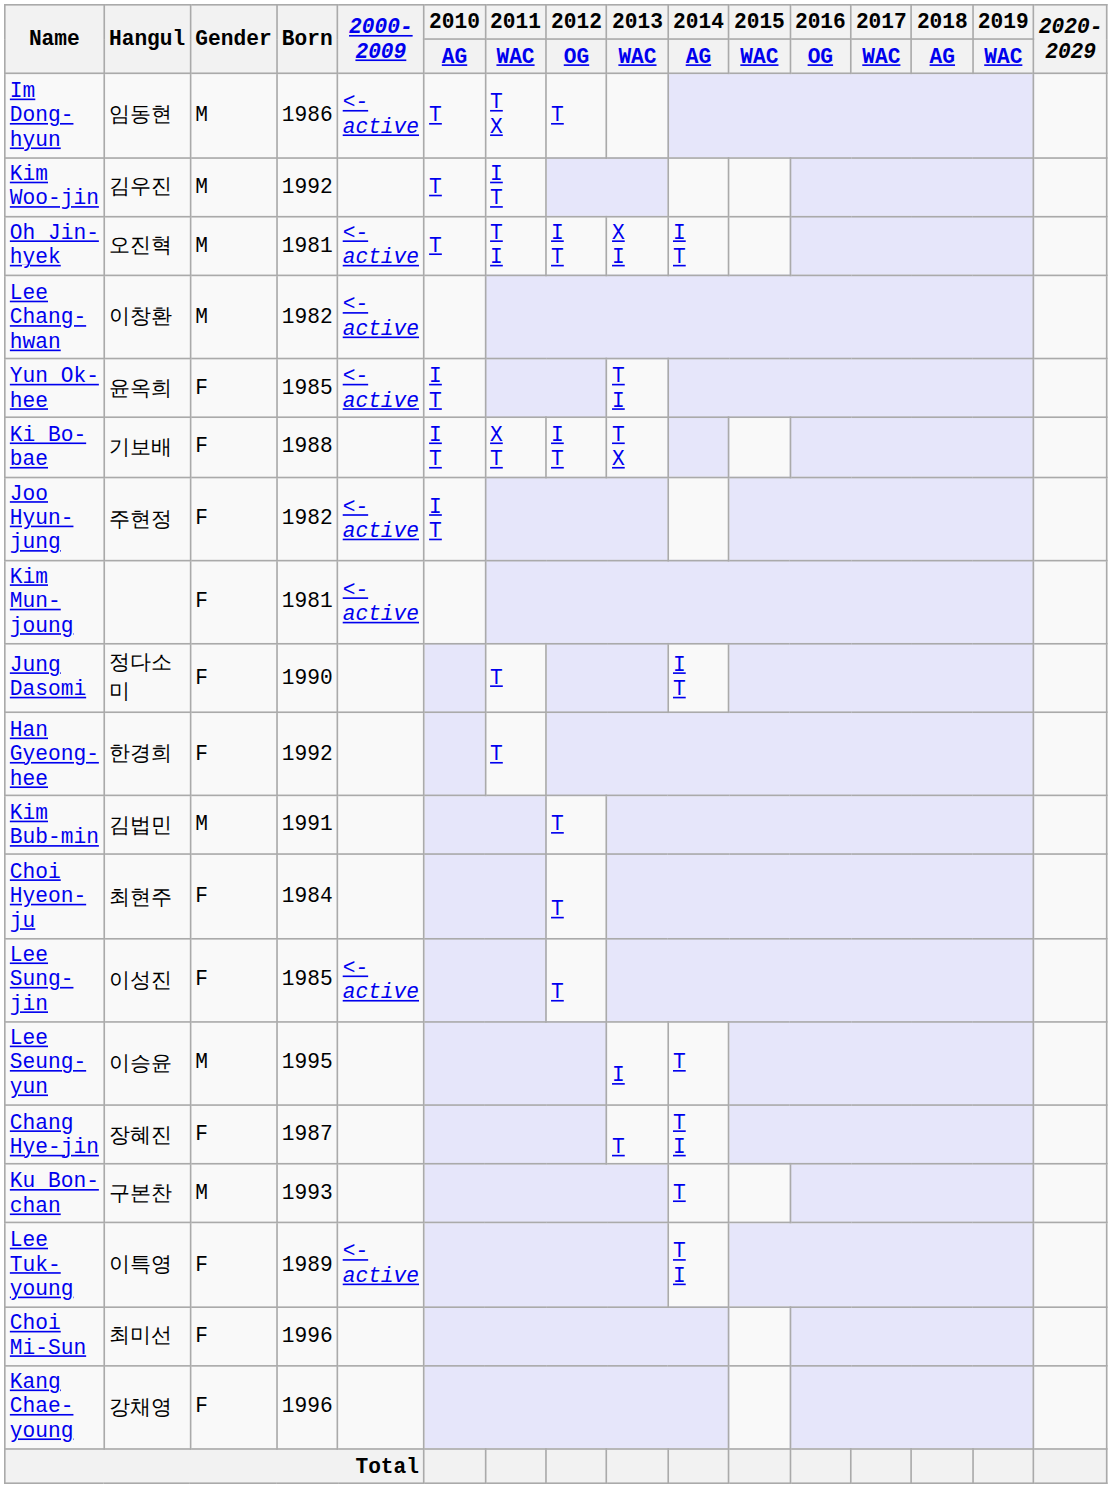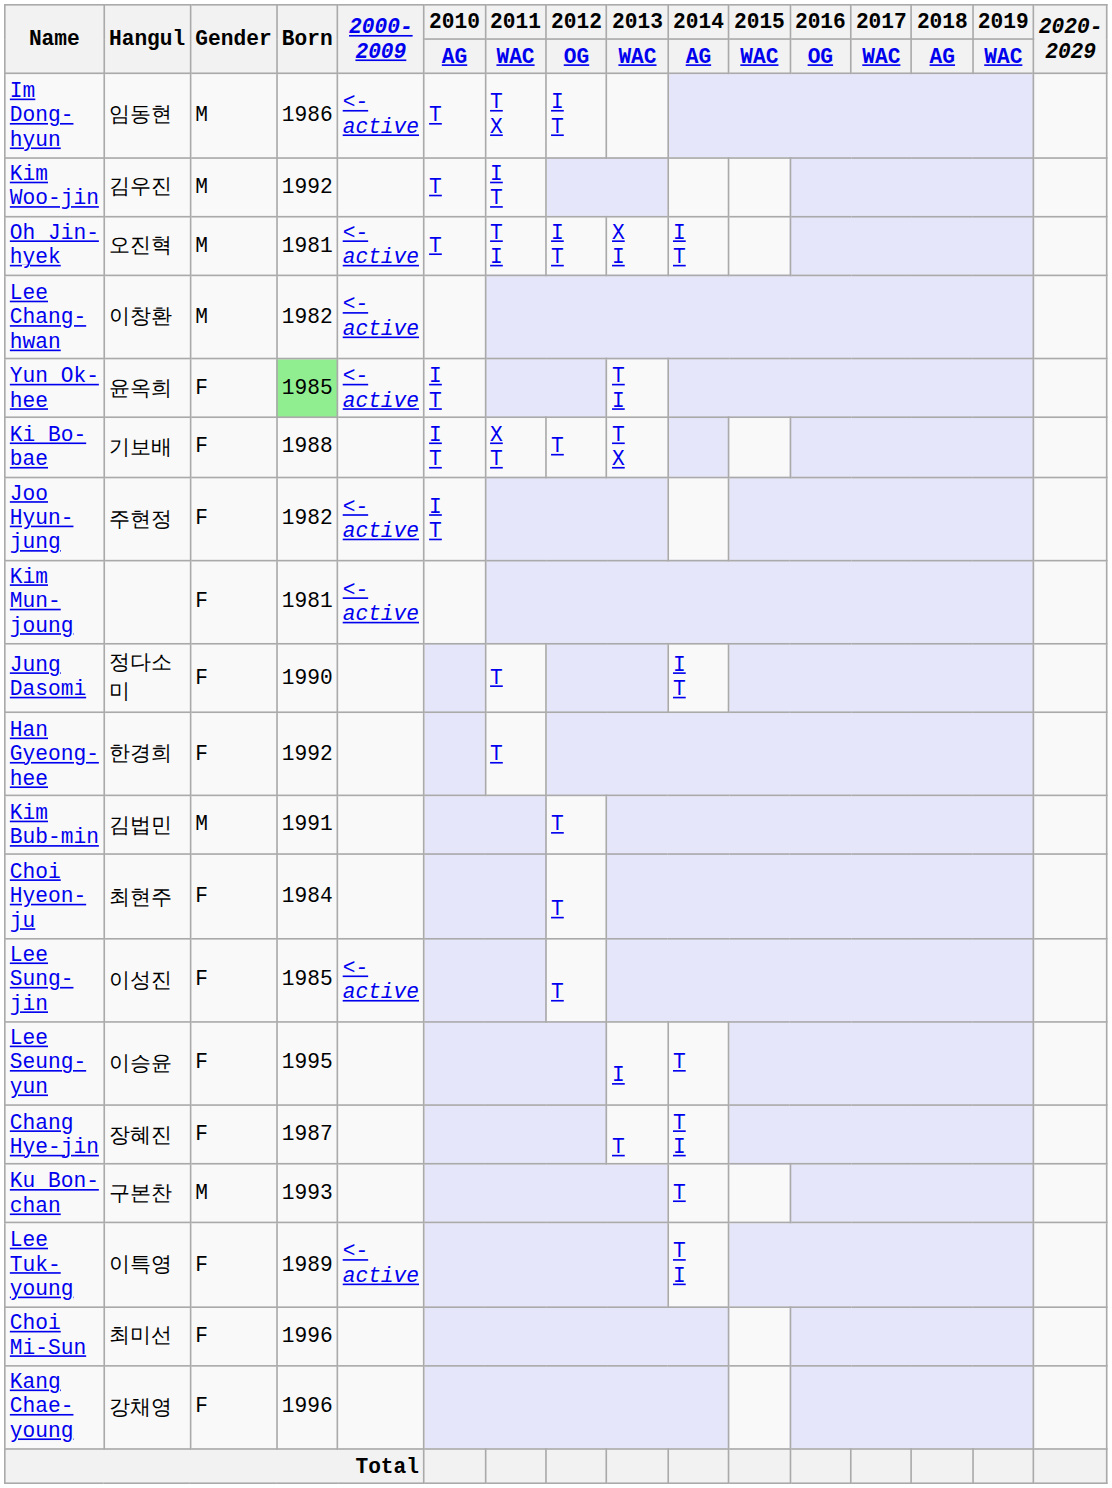 <table class="wikitable">
 <tr>
 <th style="width:200px;" rowspan="2">Name</th>
 <th style="width:100px;" rowspan="2">Hangul</th>
 <th style="width:50px;" rowspan="2">Gender</th>
 <th style="width:50px;" rowspan="2">Born</th>
 <th style="width:50px;" rowspan="2"><em><a href='#'>2000-2009</a></em></th>
 <th width=50>2010</th>
 <th width=50>2011</th>
 <th width=50>2012</th>
 <th width=50>2013</th>
 <th width=50>2014</th>
 <th width=50>2015</th>
 <th width=50>2016</th>
 <th width=50>2017</th>
 <th width=50>2018</th>
 <th width=50>2019</th>
 <th style="width:50px;" rowspan="2"><em>2020-2029</em></th>
 </tr>
 <tr>
 <th><a href='#'>AG</a></th>
 <th><a href='#'>WAC</a></th>
 <th><a href='#'>OG</a></th>
 <th><a href='#'>WAC</a></th>
 <th><a href='#'>AG</a></th>
 <th><a href='#'>WAC</a></th>
 <th><a href='#'>OG</a></th>
 <th><a href='#'>WAC</a></th>
 <th><a href='#'>AG</a></th>
 <th><a href='#'>WAC</a></th>
 </tr>
 <tr>
 <td><a href='#'>Im Dong-hyun</a></td>
 <td>임동현</td>
 <td>M</td>
 <td>1986</td>
 <td><em><a href='#'><-active</a></em></td>
 <td> <a href='#'>T</a></td>
 <td> <a href='#'>T</a> <br>  <a href='#'>X</a></td>
-<td> <a href='#'>T</a></td>
+<td> <a href='#'>I</a><br>  <a href='#'>T</a></td>
 <td></td>
 <td colspan="6" style="background:lavender;"></td>
 <td></td>
 </tr>
 <tr>
 <td><a href='#'>Kim Woo-jin</a></td>
 <td>김우진</td>
 <td>M</td>
 <td>1992</td>
 <td></td>
 <td> <a href='#'>T</a></td>
 <td> <a href='#'>I</a> <br>  <a href='#'>T</a></td>
 <td colspan="2" style="background:lavender;"></td>
 <td></td>
 <td></td>
 <td colspan="4" style="background:lavender;"></td>
 <td></td>
 </tr>
 <tr>
 <td><a href='#'>Oh Jin-hyek</a></td>
 <td>오진혁</td>
 <td>M</td>
 <td>1981</td>
 <td><em><a href='#'><-active</a></em></td>
 <td> <a href='#'>T</a></td>
 <td> <a href='#'>T</a><br> <a href='#'>I</a></td>
 <td> <a href='#'>I</a><br>  <a href='#'>T</a></td>
 <td> <a href='#'>X</a><br> <a href='#'>I</a></td>
 <td> <a href='#'>I</a><br> <a href='#'>T</a></td>
 <td></td>
 <td colspan="4" style="background:lavender;"></td>
 <td></td>
 </tr>
 <tr>
 <td><a href='#'>Lee Chang-hwan</a></td>
 <td>이창환</td>
 <td>M</td>
 <td>1982</td>
 <td><em><a href='#'><-active</a></em></td>
 <td></td>
 <td colspan="9" style="background:lavender;"></td>
 <td></td>
 </tr>
 <tr>
 <td><a href='#'>Yun Ok-hee</a></td>
 <td>윤옥희</td>
 <td>F</td>
-<td>1985</td>
+<td style="background: lightgreen;">1985</td>
 <td><em><a href='#'><-active</a></em></td>
 <td> <a href='#'>I</a> <br>  <a href='#'>T</a></td>
 <td colspan="2" style="background:lavender;"></td>
 <td> <a href='#'>T</a><br> <a href='#'>I</a></td>
 <td colspan="6" style="background:lavender;"></td>
 <td></td>
 </tr>
 <tr>
 <td><a href='#'>Ki Bo-bae</a></td>
 <td>기보배</td>
 <td>F</td>
 <td>1988</td>
 <td></td>
 <td> <a href='#'>I</a> <br>  <a href='#'>T</a></td>
 <td> <a href='#'>X</a> <br>  <a href='#'>T</a></td>
-<td> <a href='#'>I</a><br>  <a href='#'>T</a></td>
+<td> <a href='#'>T</a></td>
 <td> <a href='#'>T</a><br> <a href='#'>X</a></td>
 <td style="background:lavender;"></td>
 <td></td>
 <td colspan="4" style="background:lavender;"></td>
 <td></td>
 </tr>
 <tr>
 <td><a href='#'>Joo Hyun-jung</a></td>
 <td>주현정</td>
 <td>F</td>
 <td>1982</td>
 <td><em><a href='#'><-active</a></em></td>
 <td> <a href='#'>I</a> <br>  <a href='#'>T</a></td>
 <td colspan="3" style="background:lavender;"></td>
 <td></td>
 <td colspan="5" style="background:lavender;"></td>
 <td></td>
 </tr>
 <tr>
 <td><a href='#'>Kim Mun-joung</a></td>
 <td></td>
 <td>F</td>
 <td>1981</td>
 <td><em><a href='#'><-active</a></em></td>
 <td></td>
 <td colspan="9" style="background:lavender;"></td>
 <td></td>
 </tr>
 <tr>
 <td><a href='#'>Jung Dasomi</a></td>
 <td>정다소미</td>
 <td>F</td>
 <td>1990</td>
 <td></td>
 <td style="background:lavender;"></td>
 <td> <a href='#'>T</a></td>
 <td colspan="2" style="background:lavender;"></td>
 <td> <a href='#'>I</a><br> <a href='#'>T</a></td>
 <td colspan="5" style="background:lavender;"></td>
 <td></td>
 </tr>
 <tr>
 <td><a href='#'>Han Gyeong-hee</a></td>
 <td>한경희</td>
 <td>F</td>
 <td>1992</td>
 <td></td>
 <td style="background:lavender;"></td>
 <td> <a href='#'>T</a></td>
 <td colspan="8" style="background:lavender;"></td>
 <td></td>
 </tr>
 <tr>
 <td><a href='#'>Kim Bub-min</a></td>
 <td>김법민</td>
 <td>M</td>
 <td>1991</td>
 <td></td>
 <td colspan="2" style="background:lavender;"></td>
 <td> <a href='#'>T</a></td>
 <td colspan="7" style="background:lavender;"></td>
 <td></td>
 </tr>
 <tr>
 <td><a href='#'>Choi Hyeon-ju</a></td>
 <td>최현주</td>
 <td>F</td>
 <td>1984</td>
 <td></td>
 <td colspan="2" style="background:lavender;"></td>
 <td><br> <a href='#'>T</a></td>
 <td colspan="7" style="background:lavender;"></td>
 <td></td>
 </tr>
 <tr>
 <td><a href='#'>Lee Sung-jin</a></td>
 <td>이성진</td>
 <td>F</td>
 <td>1985</td>
 <td><em><a href='#'><-active</a></em></td>
 <td colspan="2" style="background:lavender;"></td>
 <td><br> <a href='#'>T</a></td>
 <td colspan="7" style="background:lavender;"></td>
 <td></td>
 </tr>
 <tr>
 <td><a href='#'>Lee Seung-yun</a></td>
 <td>이승윤</td>
-<td>M</td>
+<td>F</td>
 <td>1995</td>
 <td></td>
 <td colspan="3" style="background:lavender;"></td>
 <td><br> <a href='#'>I</a></td>
 <td> <a href='#'>T</a></td>
 <td colspan="5" style="background:lavender;"></td>
 <td></td>
 </tr>
 <tr>
 <td><a href='#'>Chang Hye-jin</a></td>
 <td>장혜진</td>
 <td>F</td>
 <td>1987</td>
 <td></td>
 <td colspan="3" style="background:lavender;"></td>
 <td><br> <a href='#'>T</a></td>
 <td> <a href='#'>T</a><br> <a href='#'>I</a></td>
 <td colspan="5" style="background:lavender;"></td>
 <td></td>
 </tr>
 <tr>
 <td><a href='#'>Ku Bon-chan</a></td>
 <td>구본찬</td>
 <td>M</td>
 <td>1993</td>
 <td></td>
 <td colspan="4" style="background:lavender;"></td>
 <td> <a href='#'>T</a></td>
 <td></td>
 <td colspan="4" style="background:lavender;"></td>
 <td></td>
 </tr>
 <tr>
 <td><a href='#'>Lee Tuk-young</a></td>
 <td>이특영</td>
 <td>F</td>
 <td>1989</td>
 <td><em><a href='#'><-active</a></em></td>
 <td colspan="4" style="background:lavender;"></td>
 <td> <a href='#'>T</a><br> <a href='#'>I</a></td>
 <td colspan="5" style="background:lavender;"></td>
 <td></td>
 </tr>
 <tr>
 <td><a href='#'>Choi Mi-Sun</a></td>
 <td>최미선</td>
 <td>F</td>
 <td>1996</td>
 <td></td>
 <td colspan="5" style="background:lavender;"></td>
 <td></td>
 <td colspan="4" style="background:lavender;"></td>
 <td></td>
 </tr>
 <tr>
 <td><a href='#'>Kang Chae-young</a></td>
 <td>강채영</td>
 <td>F</td>
 <td>1996</td>
 <td></td>
 <td colspan="5" style="background:lavender;"></td>
 <td></td>
 <td colspan="4" style="background:lavender;"></td>
 <td></td>
 </tr>
 <tr>
 <th colspan="5" style="text-align:right;">Total</th>
 <th></th>
 <th></th>
 <th></th>
 <th></th>
 <th></th>
 <th></th>
 <th></th>
 <th></th>
 <th></th>
 <th></th>
 <th></th>
 </tr>
 </table>
